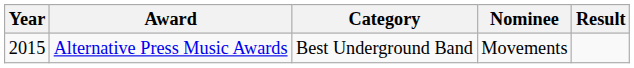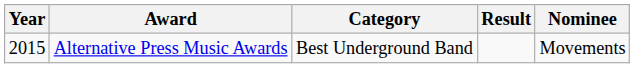 <table class="wikitable">
 <tr>
 <th>Year</th>
 <th>Award</th>
 <th>Category</th>
+<th>Result</th>
 <th>Nominee</th>
-<th>Result</th>
 </tr>
 <tr>
 <td>2015</td>
 <td><a href='#'>Alternative Press Music Awards</a></td>
 <td>Best Underground Band</td>
+<td></td>
 <td>Movements</td>
-<td></td>
 </tr>
 </table>
